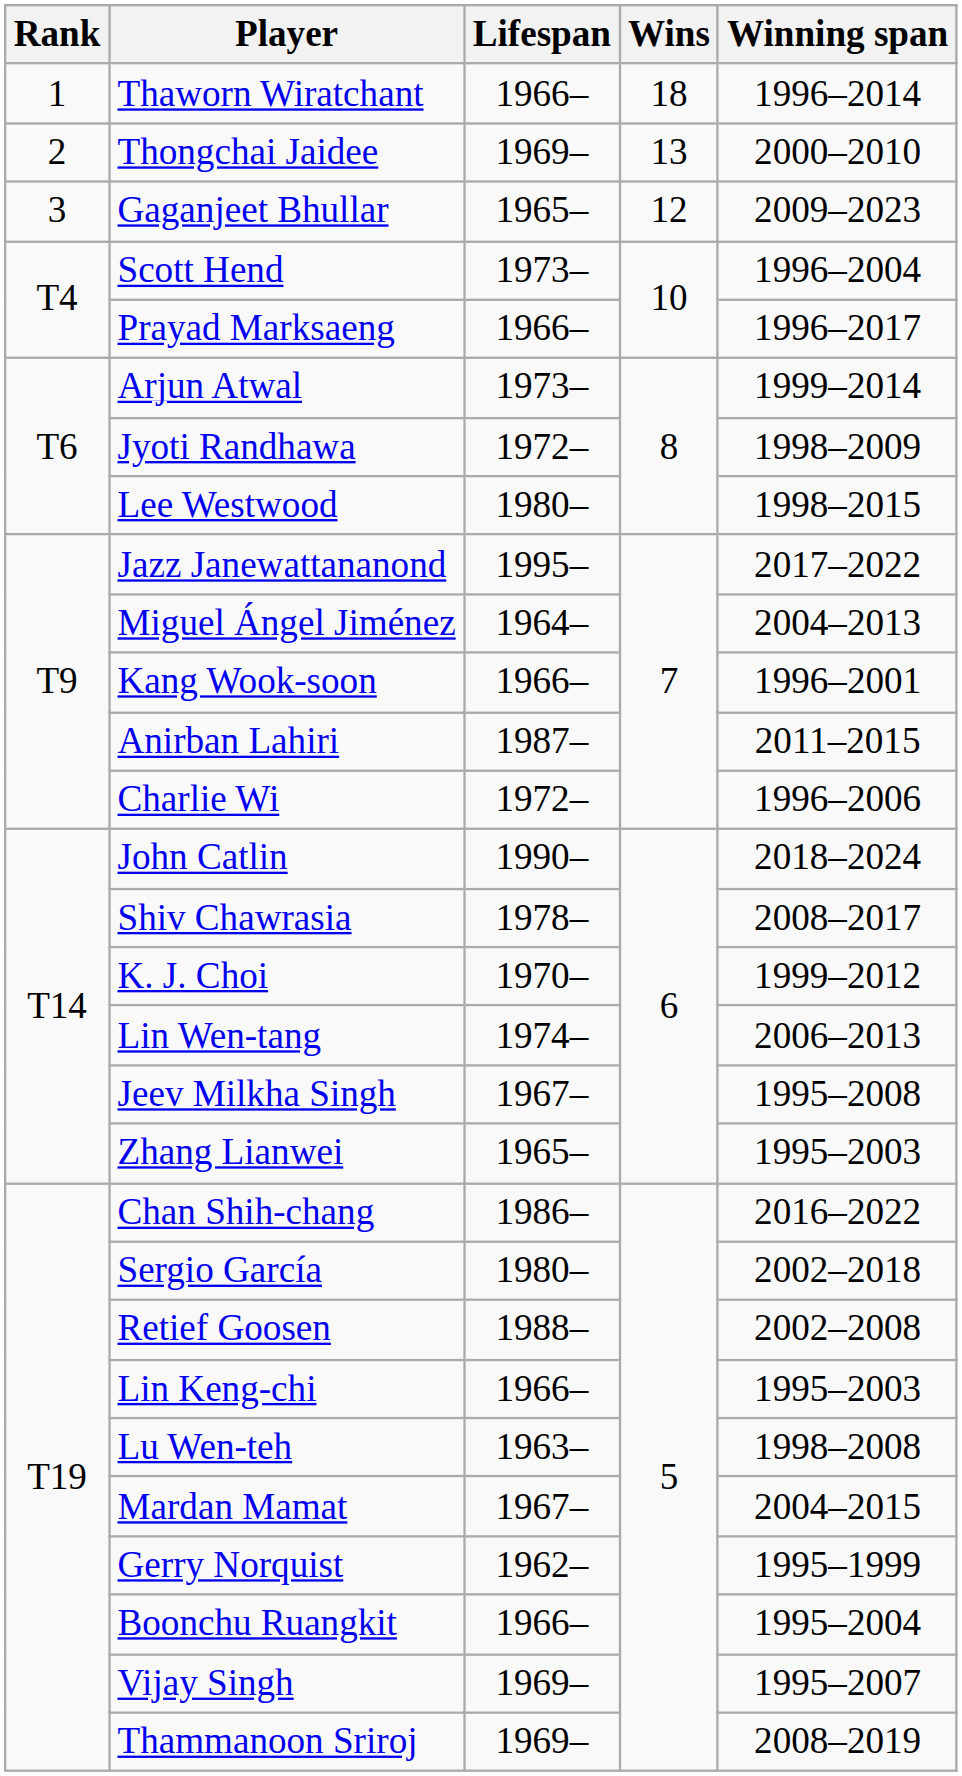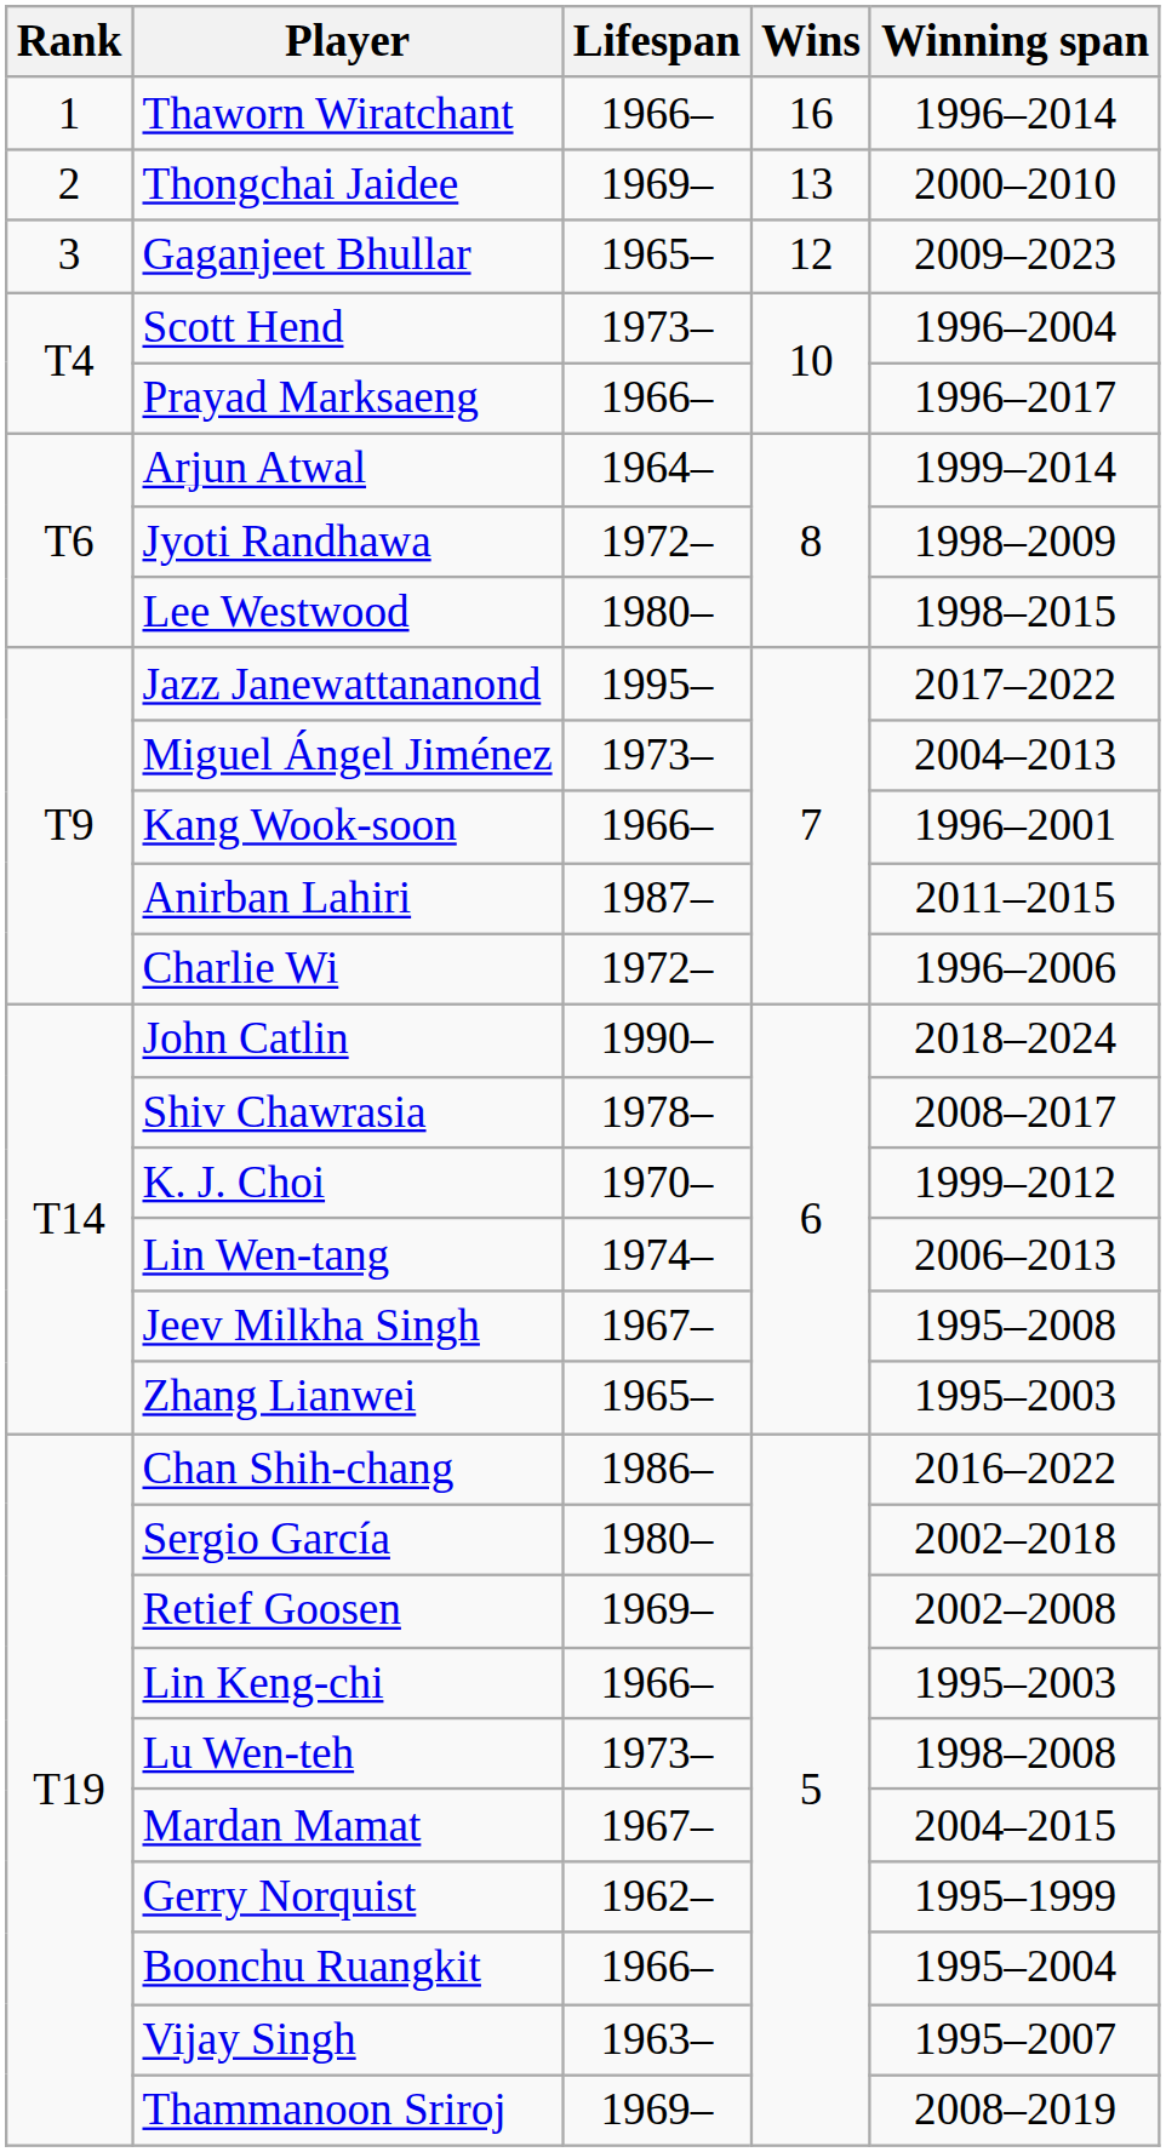 <table class="wikitable sortable">
 <tr>
 <th>Rank</th>
 <th>Player</th>
 <th>Lifespan</th>
 <th>Wins</th>
 <th>Winning span</th>
 </tr>
 <tr>
 <td align=center>1</td>
 <td> <a href='#'>Thaworn Wiratchant</a></td>
 <td align=center>1966–</td>
-<td align=center>18</td>
+<td align=center>16</td>
 <td align=center>1996–2014</td>
 </tr>
 <tr>
 <td align=center>2</td>
 <td> <a href='#'>Thongchai Jaidee</a></td>
 <td align=center>1969–</td>
 <td align=center>13</td>
 <td align=center>2000–2010</td>
 </tr>
 <tr>
 <td align=center>3</td>
 <td> <a href='#'>Gaganjeet Bhullar</a></td>
 <td align=center>1965–</td>
 <td align=center>12</td>
 <td align=center>2009–2023</td>
 </tr>
 <tr>
 <td rowspan=2 align=center>T4</td>
 <td> <a href='#'>Scott Hend</a></td>
 <td align=center>1973–</td>
 <td rowspan=2 align=center>10</td>
 <td align=center>1996–2004</td>
 </tr>
 <tr>
 <td> <a href='#'>Prayad Marksaeng</a></td>
 <td align=center>1966–</td>
 <td align=center>1996–2017</td>
 </tr>
 <tr>
 <td align=center rowspan=3>T6</td>
 <td> <a href='#'>Arjun Atwal</a></td>
-<td align=center>1973–</td>
+<td align=center>1964–</td>
 <td rowspan=3 align=center>8</td>
 <td align=center>1999–2014</td>
 </tr>
 <tr>
 <td> <a href='#'>Jyoti Randhawa</a></td>
 <td align=center>1972–</td>
 <td align=center>1998–2009</td>
 </tr>
 <tr>
 <td> <a href='#'>Lee Westwood</a></td>
 <td align=center>1980–</td>
 <td align=center>1998–2015</td>
 </tr>
 <tr>
 <td align=center rowspan=5>T9</td>
 <td> <a href='#'>Jazz Janewattananond</a></td>
 <td align=center>1995–</td>
 <td rowspan=5 align=center>7</td>
 <td align=center>2017–2022</td>
 </tr>
 <tr>
 <td> <a href='#'>Miguel Ángel Jiménez</a></td>
-<td align=center>1964–</td>
+<td align=center>1973–</td>
 <td align=center>2004–2013</td>
 </tr>
 <tr>
 <td> <a href='#'>Kang Wook-soon</a></td>
 <td align=center>1966–</td>
 <td align=center>1996–2001</td>
 </tr>
 <tr>
 <td> <a href='#'>Anirban Lahiri</a></td>
 <td align=center>1987–</td>
 <td align=center>2011–2015</td>
 </tr>
 <tr>
 <td> <a href='#'>Charlie Wi</a></td>
 <td align=center>1972–</td>
 <td align=center>1996–2006</td>
 </tr>
 <tr>
 <td align=center rowspan=6>T14</td>
 <td> <a href='#'>John Catlin</a></td>
 <td align=center>1990–</td>
 <td rowspan=6 align=center>6</td>
 <td align=center>2018–2024</td>
 </tr>
 <tr>
 <td> <a href='#'>Shiv Chawrasia</a></td>
 <td align=center>1978–</td>
 <td align=center>2008–2017</td>
 </tr>
 <tr>
 <td> <a href='#'>K. J. Choi</a></td>
 <td align=center>1970–</td>
 <td align=center>1999–2012</td>
 </tr>
 <tr>
 <td> <a href='#'>Lin Wen-tang</a></td>
 <td align=center>1974–</td>
 <td align=center>2006–2013</td>
 </tr>
 <tr>
 <td> <a href='#'>Jeev Milkha Singh</a></td>
 <td align=center>1967–</td>
 <td align=center>1995–2008</td>
 </tr>
 <tr>
 <td> <a href='#'>Zhang Lianwei</a></td>
 <td align=center>1965–</td>
 <td align=center>1995–2003</td>
 </tr>
 <tr>
 <td align=center rowspan=10>T19</td>
 <td> <a href='#'>Chan Shih-chang</a></td>
 <td align=center>1986–</td>
 <td rowspan=10 align=center>5</td>
 <td align=center>2016–2022</td>
 </tr>
 <tr>
 <td> <a href='#'>Sergio García</a></td>
 <td align=center>1980–</td>
 <td align=center>2002–2018</td>
 </tr>
 <tr>
 <td> <a href='#'>Retief Goosen</a></td>
-<td align=center>1988–</td>
+<td align=center>1969–</td>
 <td align=center>2002–2008</td>
 </tr>
 <tr>
 <td> <a href='#'>Lin Keng-chi</a></td>
 <td align=center>1966–</td>
 <td align=center>1995–2003</td>
 </tr>
 <tr>
 <td> <a href='#'>Lu Wen-teh</a></td>
-<td align=center>1963–</td>
+<td align=center>1973–</td>
 <td align=center>1998–2008</td>
 </tr>
 <tr>
 <td> <a href='#'>Mardan Mamat</a></td>
 <td align=center>1967–</td>
 <td align=center>2004–2015</td>
 </tr>
 <tr>
 <td> <a href='#'>Gerry Norquist</a></td>
 <td align=center>1962–</td>
 <td align=center>1995–1999</td>
 </tr>
 <tr>
 <td> <a href='#'>Boonchu Ruangkit</a></td>
 <td align=center>1966–</td>
 <td align=center>1995–2004</td>
 </tr>
 <tr>
 <td> <a href='#'>Vijay Singh</a></td>
-<td align=center>1969–</td>
+<td align=center>1963–</td>
 <td align=center>1995–2007</td>
 </tr>
 <tr>
 <td> <a href='#'>Thammanoon Sriroj</a></td>
 <td align=center>1969–</td>
 <td align=center>2008–2019</td>
 </tr>
 </table>
